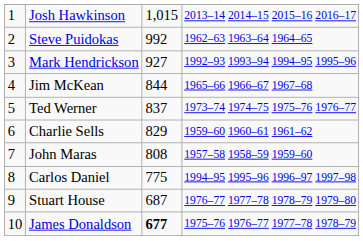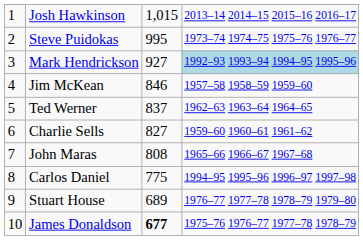 <table class="wikitable">
 <tr>
 </tr>
 <tr>
 <td>1</td>
 <td><a href='#'>Josh Hawkinson</a></td>
 <td>1,015</td>
 <td style="font-size:80%;"><a href='#'>2013–14</a> <a href='#'>2014–15</a> <a href='#'>2015–16</a> <a href='#'>2016–17</a></td>
 </tr>
 <tr>
 <td>2</td>
 <td><a href='#'>Steve Puidokas</a></td>
-<td>992</td>
-<td style="font-size:80%;"><a href='#'>1962–63</a> <a href='#'>1963–64</a> <a href='#'>1964–65</a></td>
+<td>995</td>
+<td style="font-size:80%;"><a href='#'>1973–74</a> <a href='#'>1974–75</a> <a href='#'>1975–76</a> <a href='#'>1976–77</a></td>
 </tr>
 <tr>
 <td>3</td>
 <td><a href='#'>Mark Hendrickson</a></td>
 <td>927</td>
-<td style="font-size:80%;"><a href='#'>1992–93</a> <a href='#'>1993–94</a> <a href='#'>1994–95</a> <a href='#'>1995–96</a></td>
+<td style="background: lightblue; font-size:80%;"><a href='#'>1992–93</a> <a href='#'>1993–94</a> <a href='#'>1994–95</a> <a href='#'>1995–96</a></td>
 </tr>
 <tr>
 <td>4</td>
 <td>Jim McKean</td>
-<td>844</td>
-<td style="font-size:80%;"><a href='#'>1965–66</a> <a href='#'>1966–67</a> <a href='#'>1967–68</a></td>
+<td>846</td>
+<td style="font-size:80%;"><a href='#'>1957–58</a> <a href='#'>1958–59</a> <a href='#'>1959–60</a></td>
 </tr>
 <tr>
 <td>5</td>
 <td>Ted Werner</td>
 <td>837</td>
-<td style="font-size:80%;"><a href='#'>1973–74</a> <a href='#'>1974–75</a> <a href='#'>1975–76</a> <a href='#'>1976–77</a></td>
+<td style="font-size:80%;"><a href='#'>1962–63</a> <a href='#'>1963–64</a> <a href='#'>1964–65</a></td>
 </tr>
 <tr>
 <td>6</td>
 <td>Charlie Sells</td>
-<td>829</td>
+<td>827</td>
 <td style="font-size:80%;"><a href='#'>1959–60</a> <a href='#'>1960–61</a> <a href='#'>1961–62</a></td>
 </tr>
 <tr>
 <td>7</td>
 <td>John Maras</td>
 <td>808</td>
-<td style="font-size:80%;"><a href='#'>1957–58</a> <a href='#'>1958–59</a> <a href='#'>1959–60</a></td>
+<td style="font-size:80%;"><a href='#'>1965–66</a> <a href='#'>1966–67</a> <a href='#'>1967–68</a></td>
 </tr>
 <tr>
 <td>8</td>
 <td>Carlos Daniel</td>
 <td>775</td>
 <td style="font-size:80%;"><a href='#'>1994–95</a> <a href='#'>1995–96</a> <a href='#'>1996–97</a> <a href='#'>1997–98</a></td>
 </tr>
 <tr>
 <td>9</td>
 <td>Stuart House</td>
-<td>687</td>
+<td>689</td>
 <td style="font-size:80%;"><a href='#'>1976–77</a> <a href='#'>1977–78</a> <a href='#'>1978–79</a> <a href='#'>1979–80</a></td>
 </tr>
 <tr>
 <td>10</td>
 <td><a href='#'>James Donaldson</a></td>
 <td><strong>677</strong></td>
 <td style="font-size:80%;"><a href='#'>1975–76</a> <a href='#'>1976–77</a> <a href='#'>1977–78</a> <a href='#'>1978–79</a></td>
 </tr>
 </table>
